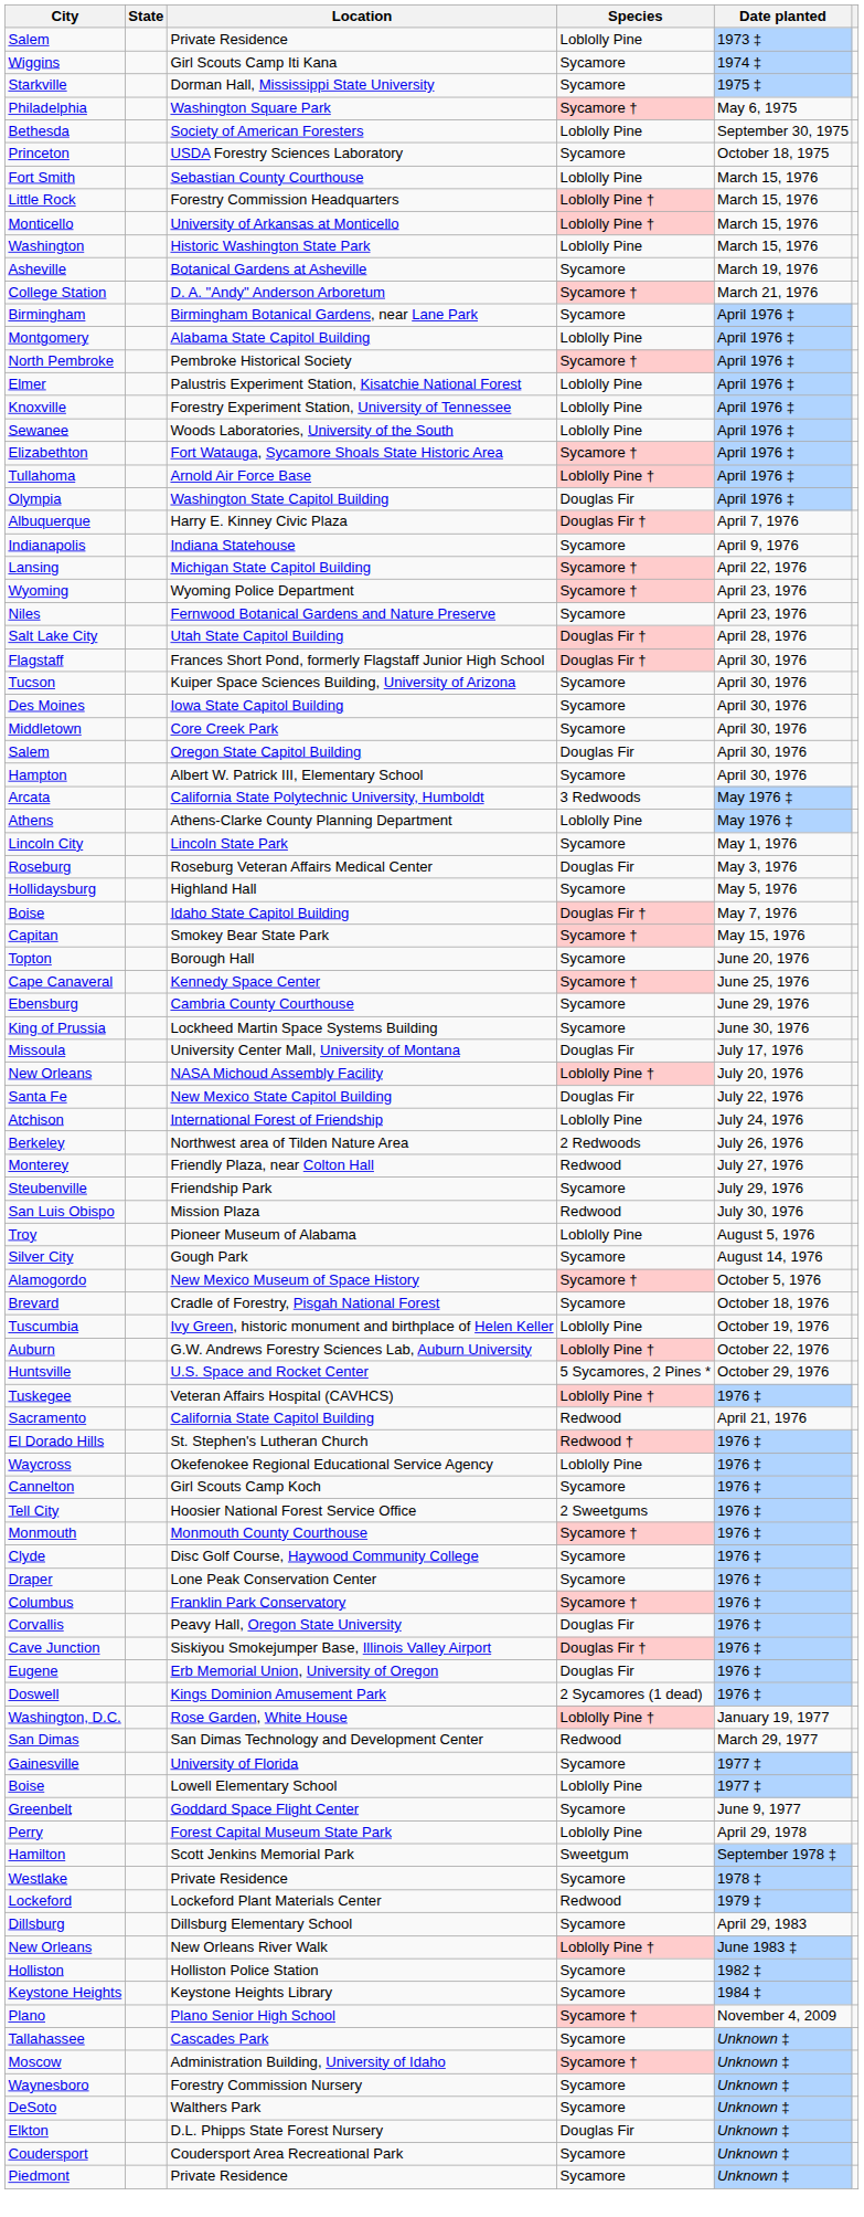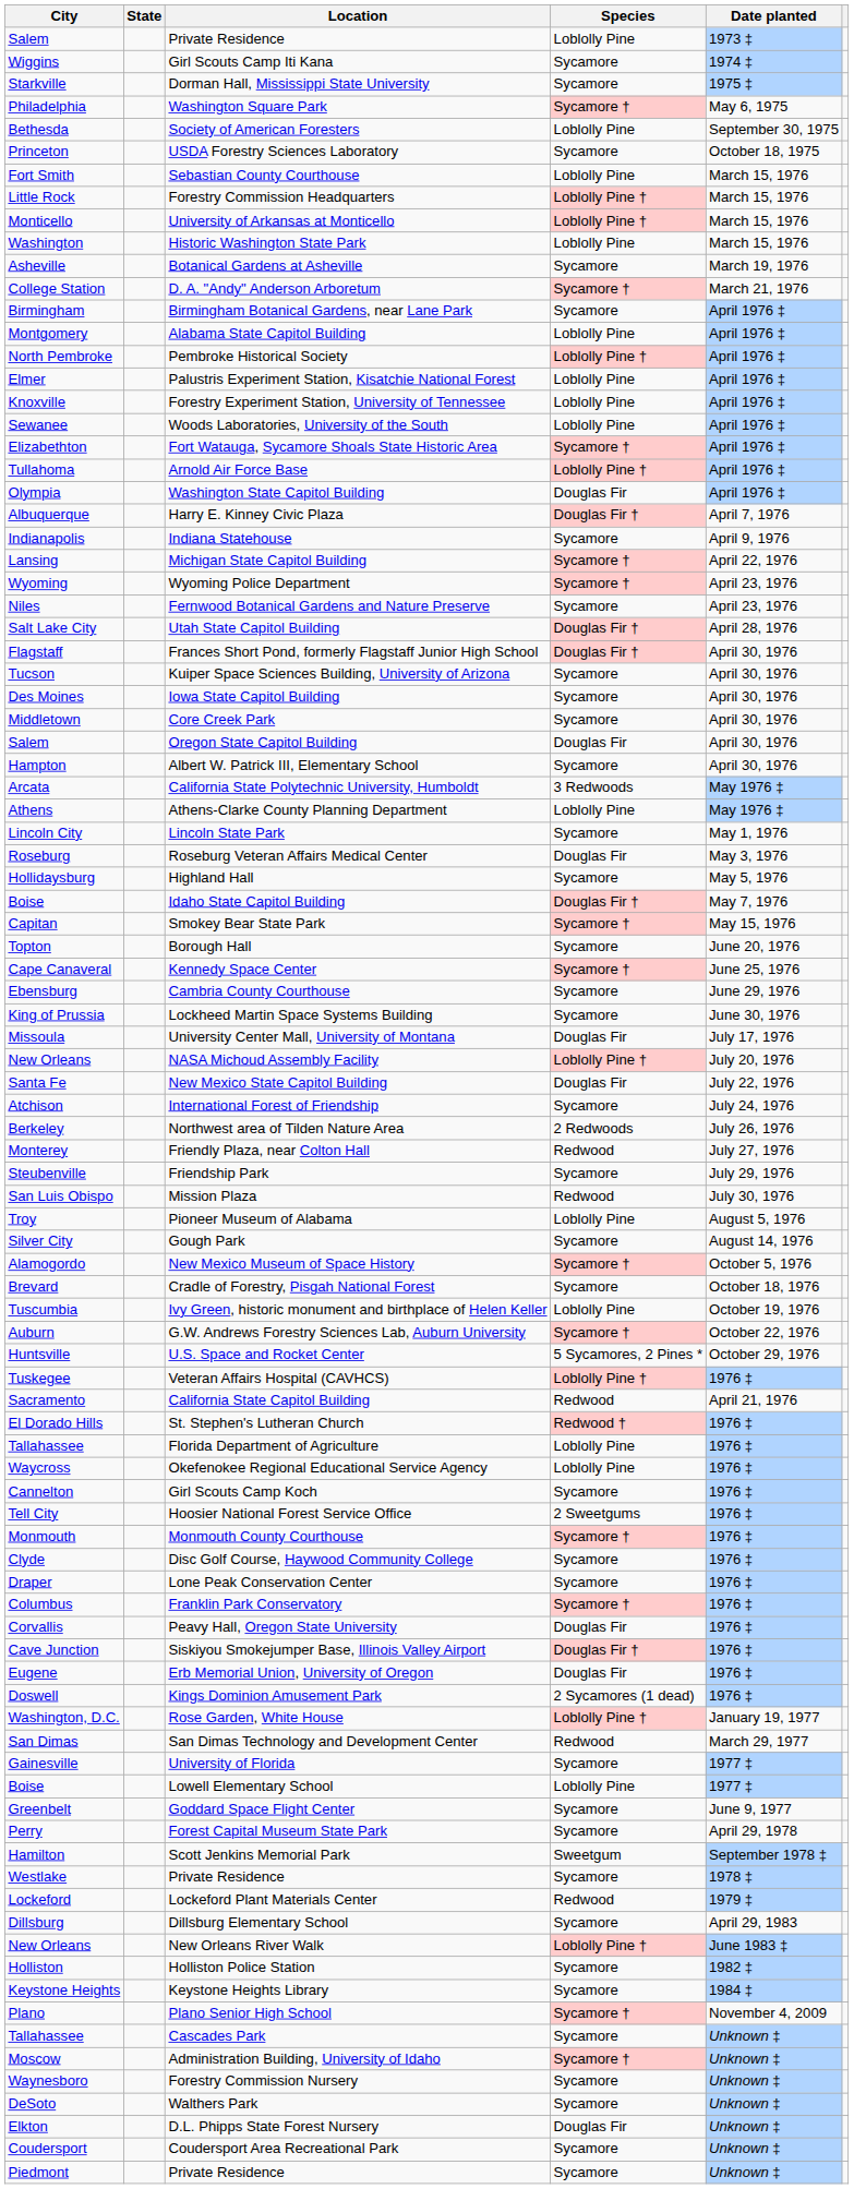 <table class="wikitable sortable plainrowheaders">
 <tr>
 <th scope="col">City</th>
 <th scope="col">State</th>
 <th scope="col">Location</th>
 <th scope="col">Species</th>
 <th scope="col" class="unsortable">Date planted</th>
 <th scope="col" class="unsortable"></th>
 </tr>
 <tr>
 <td><a href='#'>Salem</a></td>
 <td></td>
 <td>Private Residence</td>
 <td>Loblolly Pine</td>
 <td style="background:#B0D4FF;">1973 ‡</td>
 <td></td>
 </tr>
 <tr>
 <td><a href='#'>Wiggins</a></td>
 <td></td>
 <td>Girl Scouts Camp Iti Kana</td>
 <td>Sycamore</td>
 <td style="background:#B0D4FF;">1974 ‡</td>
 <td></td>
 </tr>
 <tr>
 <td><a href='#'>Starkville</a></td>
 <td></td>
 <td>Dorman Hall, <a href='#'>Mississippi State University</a></td>
 <td>Sycamore</td>
 <td style="background:#B0D4FF;">1975 ‡</td>
 <td></td>
 </tr>
 <tr>
 <td><a href='#'>Philadelphia</a></td>
 <td></td>
 <td><a href='#'>Washington Square Park</a></td>
 <td style="background:#FFCCCC;">Sycamore †</td>
 <td>May 6, 1975</td>
 <td></td>
 </tr>
 <tr>
 <td><a href='#'>Bethesda</a></td>
 <td></td>
 <td><a href='#'>Society of American Foresters</a></td>
 <td>Loblolly Pine</td>
 <td>September 30, 1975</td>
 <td></td>
 </tr>
 <tr>
 <td><a href='#'>Princeton</a></td>
 <td></td>
 <td><a href='#'>USDA</a> Forestry Sciences Laboratory</td>
 <td>Sycamore</td>
 <td>October 18, 1975</td>
 <td></td>
 </tr>
 <tr>
 <td><a href='#'>Fort Smith</a></td>
 <td></td>
 <td><a href='#'>Sebastian County Courthouse</a></td>
 <td>Loblolly Pine</td>
 <td>March 15, 1976</td>
 <td></td>
 </tr>
 <tr>
 <td><a href='#'>Little Rock</a></td>
 <td></td>
 <td>Forestry Commission Headquarters</td>
 <td style="background:#FFCCCC;">Loblolly Pine †</td>
 <td>March 15, 1976</td>
 <td></td>
 </tr>
 <tr>
 <td><a href='#'>Monticello</a></td>
 <td></td>
 <td><a href='#'>University of Arkansas at Monticello</a></td>
 <td style="background:#FFCCCC;">Loblolly Pine †</td>
 <td>March 15, 1976</td>
 <td></td>
 </tr>
 <tr>
 <td><a href='#'>Washington</a></td>
 <td></td>
 <td><a href='#'>Historic Washington State Park</a></td>
 <td>Loblolly Pine</td>
 <td>March 15, 1976</td>
 <td></td>
 </tr>
 <tr>
 <td><a href='#'>Asheville</a></td>
 <td></td>
 <td><a href='#'>Botanical Gardens at Asheville</a></td>
 <td>Sycamore</td>
 <td>March 19, 1976</td>
 <td></td>
 </tr>
 <tr>
 <td><a href='#'>College Station</a></td>
 <td></td>
 <td><a href='#'>D. A. "Andy" Anderson Arboretum</a></td>
 <td style="background:#FFCCCC;">Sycamore †</td>
 <td>March 21, 1976</td>
 <td></td>
 </tr>
 <tr>
 <td><a href='#'>Birmingham</a></td>
 <td></td>
 <td><a href='#'>Birmingham Botanical Gardens</a>, near <a href='#'>Lane Park</a></td>
 <td>Sycamore</td>
 <td style="background:#B0D4FF;">April 1976 ‡</td>
 <td></td>
 </tr>
 <tr>
 <td><a href='#'>Montgomery</a></td>
 <td></td>
 <td><a href='#'>Alabama State Capitol Building</a></td>
 <td>Loblolly Pine</td>
 <td style="background:#B0D4FF;">April 1976 ‡</td>
 <td></td>
 </tr>
 <tr>
 <td><a href='#'>North Pembroke</a></td>
 <td></td>
 <td>Pembroke Historical Society</td>
-<td style="background:#FFCCCC;">Sycamore †</td>
+<td style="background:#FFCCCC;">Loblolly Pine †</td>
 <td style="background:#B0D4FF;">April 1976 ‡</td>
 <td></td>
 </tr>
 <tr>
 <td><a href='#'>Elmer</a></td>
 <td></td>
 <td>Palustris Experiment Station, <a href='#'>Kisatchie National Forest</a></td>
 <td>Loblolly Pine</td>
 <td style="background:#B0D4FF;">April 1976 ‡</td>
 <td></td>
 </tr>
 <tr>
 <td><a href='#'>Knoxville</a></td>
 <td></td>
 <td>Forestry Experiment Station, <a href='#'>University of Tennessee</a></td>
 <td>Loblolly Pine</td>
 <td style="background:#B0D4FF;">April 1976 ‡</td>
 <td></td>
 </tr>
 <tr>
 <td><a href='#'>Sewanee</a></td>
 <td></td>
 <td>Woods Laboratories, <a href='#'>University of the South</a></td>
 <td>Loblolly Pine</td>
 <td style="background:#B0D4FF;">April 1976 ‡</td>
 <td></td>
 </tr>
 <tr>
 <td><a href='#'>Elizabethton</a></td>
 <td></td>
 <td><a href='#'>Fort Watauga</a>, <a href='#'>Sycamore Shoals State Historic Area</a></td>
 <td style="background:#FFCCCC;">Sycamore †</td>
 <td style="background:#B0D4FF;">April 1976 ‡</td>
 <td></td>
 </tr>
 <tr>
 <td><a href='#'>Tullahoma</a></td>
 <td></td>
 <td><a href='#'>Arnold Air Force Base</a></td>
 <td style="background:#FFCCCC;">Loblolly Pine †</td>
 <td style="background:#B0D4FF;">April 1976 ‡</td>
 <td></td>
 </tr>
 <tr>
 <td><a href='#'>Olympia</a></td>
 <td></td>
 <td><a href='#'>Washington State Capitol Building</a></td>
 <td>Douglas Fir</td>
 <td style="background:#B0D4FF;">April 1976 ‡</td>
 <td></td>
 </tr>
 <tr>
 <td><a href='#'>Albuquerque</a></td>
 <td></td>
 <td>Harry E. Kinney Civic Plaza</td>
 <td style="background:#FFCCCC;">Douglas Fir †</td>
 <td>April 7, 1976</td>
 <td></td>
 </tr>
 <tr>
 <td><a href='#'>Indianapolis</a></td>
 <td></td>
 <td><a href='#'>Indiana Statehouse</a></td>
 <td>Sycamore</td>
 <td>April 9, 1976</td>
 <td></td>
 </tr>
 <tr>
 <td><a href='#'>Lansing</a></td>
 <td></td>
 <td><a href='#'>Michigan State Capitol Building</a></td>
 <td style="background:#FFCCCC;">Sycamore †</td>
 <td>April 22, 1976</td>
 <td></td>
 </tr>
 <tr>
 <td><a href='#'>Wyoming</a></td>
 <td></td>
 <td>Wyoming Police Department</td>
 <td style="background:#FFCCCC;">Sycamore †</td>
 <td>April 23, 1976</td>
 <td></td>
 </tr>
 <tr>
 <td><a href='#'>Niles</a></td>
 <td></td>
 <td><a href='#'>Fernwood Botanical Gardens and Nature Preserve</a></td>
 <td>Sycamore</td>
 <td>April 23, 1976</td>
 <td></td>
 </tr>
 <tr>
 <td><a href='#'>Salt Lake City</a></td>
 <td></td>
 <td><a href='#'>Utah State Capitol Building</a></td>
 <td style="background:#FFCCCC;">Douglas Fir †</td>
 <td>April 28, 1976</td>
 <td></td>
 </tr>
 <tr>
 <td><a href='#'>Flagstaff</a></td>
 <td></td>
 <td>Frances Short Pond, formerly Flagstaff Junior High School</td>
 <td style="background:#FFCCCC;">Douglas Fir †</td>
 <td>April 30, 1976</td>
 <td></td>
 </tr>
 <tr>
 <td><a href='#'>Tucson</a></td>
 <td></td>
 <td>Kuiper Space Sciences Building, <a href='#'>University of Arizona</a></td>
 <td>Sycamore</td>
 <td>April 30, 1976</td>
 <td></td>
 </tr>
 <tr>
 <td><a href='#'>Des Moines</a></td>
 <td></td>
 <td><a href='#'>Iowa State Capitol Building</a></td>
 <td>Sycamore</td>
 <td>April 30, 1976</td>
 <td></td>
 </tr>
 <tr>
 <td><a href='#'>Middletown</a></td>
 <td></td>
 <td><a href='#'>Core Creek Park</a></td>
 <td>Sycamore</td>
 <td>April 30, 1976</td>
 <td></td>
 </tr>
 <tr>
 <td><a href='#'>Salem</a></td>
 <td></td>
 <td><a href='#'>Oregon State Capitol Building</a></td>
 <td>Douglas Fir</td>
 <td>April 30, 1976</td>
 <td></td>
 </tr>
 <tr>
 <td><a href='#'>Hampton</a></td>
 <td></td>
 <td>Albert W. Patrick III, Elementary School</td>
 <td>Sycamore</td>
 <td>April 30, 1976</td>
 <td></td>
 </tr>
 <tr>
 <td><a href='#'>Arcata</a></td>
 <td></td>
 <td><a href='#'>California State Polytechnic University, Humboldt</a></td>
 <td>3 Redwoods</td>
 <td style="background:#B0D4FF;">May 1976 ‡</td>
 <td></td>
 </tr>
 <tr>
 <td><a href='#'>Athens</a></td>
 <td></td>
 <td>Athens-Clarke County Planning Department</td>
 <td>Loblolly Pine</td>
 <td style="background:#B0D4FF;">May 1976 ‡</td>
 <td></td>
 </tr>
 <tr>
 <td><a href='#'>Lincoln City</a></td>
 <td></td>
 <td><a href='#'>Lincoln State Park</a></td>
 <td>Sycamore</td>
 <td>May 1, 1976</td>
 <td></td>
 </tr>
 <tr>
 <td><a href='#'>Roseburg</a></td>
 <td></td>
 <td>Roseburg Veteran Affairs Medical Center</td>
 <td>Douglas Fir</td>
 <td>May 3, 1976</td>
 <td></td>
 </tr>
 <tr>
 <td><a href='#'>Hollidaysburg</a></td>
 <td></td>
 <td>Highland Hall</td>
 <td>Sycamore</td>
 <td>May 5, 1976</td>
 <td></td>
 </tr>
 <tr>
 <td><a href='#'>Boise</a></td>
 <td></td>
 <td><a href='#'>Idaho State Capitol Building</a></td>
 <td style="background:#FFCCCC;">Douglas Fir †</td>
 <td>May 7, 1976</td>
 <td></td>
 </tr>
 <tr>
 <td><a href='#'>Capitan</a></td>
 <td></td>
 <td>Smokey Bear State Park</td>
 <td style="background:#FFCCCC;">Sycamore †</td>
 <td>May 15, 1976</td>
 <td></td>
 </tr>
 <tr>
 <td><a href='#'>Topton</a></td>
 <td></td>
 <td>Borough Hall</td>
 <td>Sycamore</td>
 <td>June 20, 1976</td>
 <td></td>
 </tr>
 <tr>
 <td><a href='#'>Cape Canaveral</a></td>
 <td></td>
 <td><a href='#'>Kennedy Space Center</a></td>
 <td style="background:#FFCCCC;">Sycamore †</td>
 <td>June 25, 1976</td>
 <td></td>
 </tr>
 <tr>
 <td><a href='#'>Ebensburg</a></td>
 <td></td>
 <td><a href='#'>Cambria County Courthouse</a></td>
 <td>Sycamore</td>
 <td>June 29, 1976</td>
 <td></td>
 </tr>
 <tr>
 <td><a href='#'>King of Prussia</a></td>
 <td></td>
 <td>Lockheed Martin Space Systems Building</td>
 <td>Sycamore</td>
 <td>June 30, 1976</td>
 <td></td>
 </tr>
 <tr>
 <td><a href='#'>Missoula</a></td>
 <td></td>
 <td>University Center Mall, <a href='#'>University of Montana</a></td>
 <td>Douglas Fir</td>
 <td>July 17, 1976</td>
 <td></td>
 </tr>
 <tr>
 <td><a href='#'>New Orleans</a></td>
 <td></td>
 <td><a href='#'>NASA Michoud Assembly Facility</a></td>
 <td style="background:#FFCCCC;">Loblolly Pine †</td>
 <td>July 20, 1976</td>
 <td></td>
 </tr>
 <tr>
 <td><a href='#'>Santa Fe</a></td>
 <td></td>
 <td><a href='#'>New Mexico State Capitol Building</a></td>
 <td>Douglas Fir</td>
 <td>July 22, 1976</td>
 <td></td>
 </tr>
 <tr>
 <td><a href='#'>Atchison</a></td>
 <td></td>
 <td><a href='#'>International Forest of Friendship</a></td>
-<td>Loblolly Pine</td>
+<td>Sycamore</td>
 <td>July 24, 1976</td>
 <td></td>
 </tr>
 <tr>
 <td><a href='#'>Berkeley</a></td>
 <td></td>
 <td>Northwest area of Tilden Nature Area</td>
 <td>2 Redwoods</td>
 <td>July 26, 1976</td>
 <td></td>
 </tr>
 <tr>
 <td><a href='#'>Monterey</a></td>
 <td></td>
 <td>Friendly Plaza, near <a href='#'>Colton Hall</a></td>
 <td>Redwood</td>
 <td>July 27, 1976</td>
 <td></td>
 </tr>
 <tr>
 <td><a href='#'>Steubenville</a></td>
 <td></td>
 <td>Friendship Park</td>
 <td>Sycamore</td>
 <td>July 29, 1976</td>
 <td></td>
 </tr>
 <tr>
 <td><a href='#'>San Luis Obispo</a></td>
 <td></td>
 <td>Mission Plaza</td>
 <td>Redwood</td>
 <td>July 30, 1976</td>
 <td></td>
 </tr>
 <tr>
 <td><a href='#'>Troy</a></td>
 <td></td>
 <td>Pioneer Museum of Alabama</td>
 <td>Loblolly Pine</td>
 <td>August 5, 1976</td>
 <td></td>
 </tr>
 <tr>
 <td><a href='#'>Silver City</a></td>
 <td></td>
 <td>Gough Park</td>
 <td>Sycamore</td>
 <td>August 14, 1976</td>
 <td></td>
 </tr>
 <tr>
 <td><a href='#'>Alamogordo</a></td>
 <td></td>
 <td><a href='#'>New Mexico Museum of Space History</a></td>
 <td style="background:#FFCCCC;">Sycamore †</td>
 <td>October 5, 1976</td>
 <td></td>
 </tr>
 <tr>
 <td><a href='#'>Brevard</a></td>
 <td></td>
 <td>Cradle of Forestry, <a href='#'>Pisgah National Forest</a></td>
 <td>Sycamore</td>
 <td>October 18, 1976</td>
 <td></td>
 </tr>
 <tr>
 <td><a href='#'>Tuscumbia</a></td>
 <td></td>
 <td><a href='#'>Ivy Green</a>, historic monument and birthplace of <a href='#'>Helen Keller</a></td>
 <td>Loblolly Pine</td>
 <td>October 19, 1976</td>
 <td></td>
 </tr>
 <tr>
 <td><a href='#'>Auburn</a></td>
 <td></td>
 <td>G.W. Andrews Forestry Sciences Lab, <a href='#'>Auburn University</a></td>
-<td style="background:#FFCCCC;">Loblolly Pine †</td>
+<td style="background:#FFCCCC;">Sycamore †</td>
 <td>October 22, 1976</td>
 <td></td>
 </tr>
 <tr>
 <td><a href='#'>Huntsville</a></td>
 <td></td>
 <td><a href='#'>U.S. Space and Rocket Center</a></td>
 <td>5 Sycamores, 2 Pines *</td>
 <td>October 29, 1976</td>
 <td></td>
 </tr>
 <tr>
 <td><a href='#'>Tuskegee</a></td>
 <td></td>
 <td>Veteran Affairs Hospital (CAVHCS)</td>
 <td style="background:#FFCCCC;">Loblolly Pine †</td>
 <td style="background:#B0D4FF;">1976 ‡</td>
 <td></td>
 </tr>
 <tr>
 <td><a href='#'>Sacramento</a></td>
 <td></td>
 <td><a href='#'>California State Capitol Building</a></td>
 <td>Redwood</td>
 <td>April 21, 1976</td>
 <td></td>
 </tr>
 <tr>
 <td><a href='#'>El Dorado Hills</a></td>
 <td></td>
 <td>St. Stephen's Lutheran Church</td>
 <td style="background:#FFCCCC;">Redwood †</td>
+<td style="background:#B0D4FF;">1976 ‡</td>
+<td></td>
+</tr>
+<tr>
+<td><a href='#'>Tallahassee</a></td>
+<td></td>
+<td>Florida Department of Agriculture</td>
+<td>Loblolly Pine</td>
 <td style="background:#B0D4FF;">1976 ‡</td>
 <td></td>
 </tr>
 <tr>
 <td><a href='#'>Waycross</a></td>
 <td></td>
 <td>Okefenokee Regional Educational Service Agency</td>
 <td>Loblolly Pine</td>
 <td style="background:#B0D4FF;">1976 ‡</td>
 <td></td>
 </tr>
 <tr>
 <td><a href='#'>Cannelton</a></td>
 <td></td>
 <td>Girl Scouts Camp Koch</td>
 <td>Sycamore</td>
 <td style="background:#B0D4FF;">1976 ‡</td>
 <td></td>
 </tr>
 <tr>
 <td><a href='#'>Tell City</a></td>
 <td></td>
 <td>Hoosier National Forest Service Office</td>
 <td>2 Sweetgums</td>
 <td style="background:#B0D4FF;">1976 ‡</td>
 <td></td>
 </tr>
 <tr>
 <td><a href='#'>Monmouth</a></td>
 <td></td>
 <td><a href='#'>Monmouth County Courthouse</a></td>
 <td style="background:#FFCCCC;">Sycamore †</td>
 <td style="background:#B0D4FF;">1976 ‡</td>
 <td></td>
 </tr>
 <tr>
 <td><a href='#'>Clyde</a></td>
 <td></td>
 <td>Disc Golf Course, <a href='#'>Haywood Community College</a></td>
 <td>Sycamore</td>
 <td style="background:#B0D4FF;">1976 ‡</td>
 <td></td>
 </tr>
 <tr>
 <td><a href='#'>Draper</a></td>
 <td></td>
 <td>Lone Peak Conservation Center</td>
 <td>Sycamore</td>
 <td style="background:#B0D4FF;">1976 ‡</td>
 <td></td>
 </tr>
 <tr>
 <td><a href='#'>Columbus</a></td>
 <td></td>
 <td><a href='#'>Franklin Park Conservatory</a></td>
 <td style="background:#FFCCCC;">Sycamore †</td>
 <td style="background:#B0D4FF;">1976 ‡</td>
 <td></td>
 </tr>
 <tr>
 <td><a href='#'>Corvallis</a></td>
 <td></td>
 <td>Peavy Hall, <a href='#'>Oregon State University</a></td>
 <td>Douglas Fir</td>
 <td style="background:#B0D4FF;">1976 ‡</td>
 <td></td>
 </tr>
 <tr>
 <td><a href='#'>Cave Junction</a></td>
 <td></td>
 <td>Siskiyou Smokejumper Base, <a href='#'>Illinois Valley Airport</a></td>
 <td style="background:#FFCCCC;">Douglas Fir †</td>
 <td style="background:#B0D4FF;">1976 ‡</td>
 <td></td>
 </tr>
 <tr>
 <td><a href='#'>Eugene</a></td>
 <td></td>
 <td><a href='#'>Erb Memorial Union</a>, <a href='#'>University of Oregon</a></td>
 <td>Douglas Fir</td>
 <td style="background:#B0D4FF;">1976 ‡</td>
 <td></td>
 </tr>
 <tr>
 <td><a href='#'>Doswell</a></td>
 <td></td>
 <td><a href='#'>Kings Dominion Amusement Park</a></td>
 <td>2 Sycamores (1 dead)</td>
 <td style="background:#B0D4FF;">1976 ‡</td>
 <td></td>
 </tr>
 <tr>
 <td><a href='#'>Washington, D.C.</a></td>
 <td></td>
 <td><a href='#'>Rose Garden</a>, <a href='#'>White House</a></td>
 <td style="background:#FFCCCC;">Loblolly Pine †</td>
 <td>January 19, 1977</td>
 <td></td>
 </tr>
 <tr>
 <td><a href='#'>San Dimas</a></td>
 <td></td>
 <td>San Dimas Technology and Development Center</td>
 <td>Redwood</td>
 <td>March 29, 1977</td>
 <td></td>
 </tr>
 <tr>
 <td><a href='#'>Gainesville</a></td>
 <td></td>
 <td><a href='#'>University of Florida</a></td>
 <td>Sycamore</td>
 <td style="background:#B0D4FF;">1977 ‡</td>
 <td></td>
 </tr>
 <tr>
 <td><a href='#'>Boise</a></td>
 <td></td>
 <td>Lowell Elementary School</td>
 <td>Loblolly Pine</td>
 <td style="background:#B0D4FF;">1977 ‡</td>
 <td></td>
 </tr>
 <tr>
 <td><a href='#'>Greenbelt</a></td>
 <td></td>
 <td><a href='#'>Goddard Space Flight Center</a></td>
 <td>Sycamore</td>
 <td>June 9, 1977</td>
 <td></td>
 </tr>
 <tr>
 <td><a href='#'>Perry</a></td>
 <td></td>
 <td><a href='#'>Forest Capital Museum State Park</a></td>
-<td>Loblolly Pine</td>
+<td>Sycamore</td>
 <td>April 29, 1978</td>
 <td></td>
 </tr>
 <tr>
 <td><a href='#'>Hamilton</a></td>
 <td></td>
 <td>Scott Jenkins Memorial Park</td>
 <td>Sweetgum</td>
 <td style="background:#B0D4FF;">September 1978 ‡</td>
 <td></td>
 </tr>
 <tr>
 <td><a href='#'>Westlake</a></td>
 <td></td>
 <td>Private Residence</td>
 <td>Sycamore</td>
 <td style="background:#B0D4FF;">1978 ‡</td>
 <td></td>
 </tr>
 <tr>
 <td><a href='#'>Lockeford</a></td>
 <td></td>
 <td>Lockeford Plant Materials Center</td>
 <td>Redwood</td>
 <td style="background:#B0D4FF;">1979 ‡</td>
 <td></td>
 </tr>
 <tr>
 <td><a href='#'>Dillsburg</a></td>
 <td></td>
 <td>Dillsburg Elementary School</td>
 <td>Sycamore</td>
 <td>April 29, 1983</td>
 <td></td>
 </tr>
 <tr>
 <td><a href='#'>New Orleans</a></td>
 <td></td>
 <td>New Orleans River Walk</td>
 <td style="background:#FFCCCC;">Loblolly Pine †</td>
 <td style="background:#B0D4FF;">June 1983 ‡</td>
 <td></td>
 </tr>
 <tr>
 <td><a href='#'>Holliston</a></td>
 <td></td>
 <td>Holliston Police Station</td>
 <td>Sycamore</td>
 <td style="background:#B0D4FF;">1982 ‡</td>
 <td></td>
 </tr>
 <tr>
 <td><a href='#'>Keystone Heights</a></td>
 <td></td>
 <td>Keystone Heights Library</td>
 <td>Sycamore</td>
 <td style="background:#B0D4FF;">1984 ‡</td>
 <td></td>
 </tr>
 <tr>
 <td><a href='#'>Plano</a></td>
 <td></td>
 <td><a href='#'>Plano Senior High School</a></td>
 <td style="background:#FFCCCC;">Sycamore †</td>
 <td>November 4, 2009</td>
 <td></td>
 </tr>
 <tr>
 <td><a href='#'>Tallahassee</a></td>
 <td></td>
 <td><a href='#'>Cascades Park</a></td>
 <td>Sycamore</td>
 <td style="background:#B0D4FF;"><em>Unknown</em> ‡</td>
 <td></td>
 </tr>
 <tr>
 <td><a href='#'>Moscow</a></td>
 <td></td>
 <td>Administration Building, <a href='#'>University of Idaho</a></td>
 <td style="background:#FFCCCC;">Sycamore †</td>
 <td style="background:#B0D4FF;"><em>Unknown</em> ‡</td>
 <td></td>
 </tr>
 <tr>
 <td><a href='#'>Waynesboro</a></td>
 <td></td>
 <td>Forestry Commission Nursery</td>
 <td>Sycamore</td>
 <td style="background:#B0D4FF;"><em>Unknown</em> ‡</td>
 <td></td>
 </tr>
 <tr>
 <td><a href='#'>DeSoto</a></td>
 <td></td>
 <td>Walthers Park</td>
 <td>Sycamore</td>
 <td style="background:#B0D4FF;"><em>Unknown</em> ‡</td>
 <td></td>
 </tr>
 <tr>
 <td><a href='#'>Elkton</a></td>
 <td></td>
 <td>D.L. Phipps State Forest Nursery</td>
 <td>Douglas Fir</td>
 <td style="background:#B0D4FF;"><em>Unknown</em> ‡</td>
 <td></td>
 </tr>
 <tr>
 <td><a href='#'>Coudersport</a></td>
 <td></td>
 <td>Coudersport Area Recreational Park</td>
 <td>Sycamore</td>
 <td style="background:#B0D4FF;"><em>Unknown</em> ‡</td>
 <td></td>
 </tr>
 <tr>
 <td><a href='#'>Piedmont</a></td>
 <td></td>
 <td>Private Residence</td>
 <td>Sycamore</td>
 <td style="background:#B0D4FF;"><em>Unknown</em> ‡</td>
 <td></td>
 </tr>
 </table>
